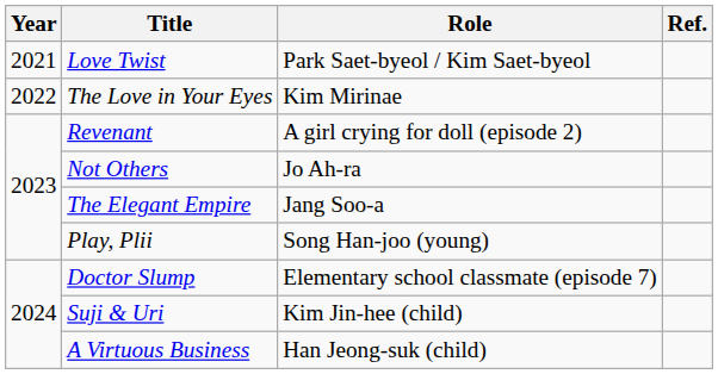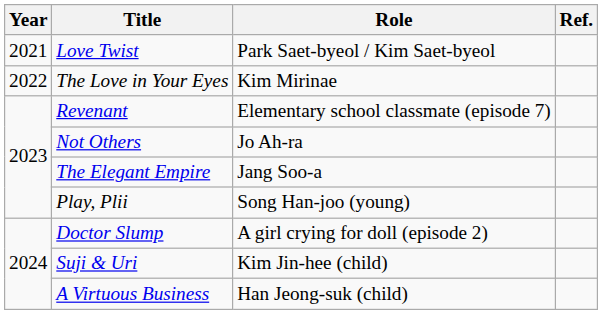 <table class="wikitable">
 <tr>
 <th>Year</th>
 <th>Title</th>
 <th>Role</th>
 <th>Ref.</th>
 </tr>
 <tr>
 <td>2021</td>
 <td><em><a href='#'>Love Twist</a></em></td>
 <td>Park Saet-byeol / Kim Saet-byeol</td>
 <td></td>
 </tr>
 <tr>
 <td>2022</td>
 <td><em>The Love in Your Eyes</em></td>
 <td>Kim Mirinae</td>
 <td></td>
 </tr>
 <tr>
 <td rowspan="4">2023</td>
 <td><em><a href='#'>Revenant</a></em></td>
-<td>A girl crying for doll (episode 2)</td>
+<td>Elementary school classmate (episode 7)</td>
 <td></td>
 </tr>
 <tr>
 <td><em><a href='#'>Not Others</a></em></td>
 <td>Jo Ah-ra</td>
 <td></td>
 </tr>
 <tr>
 <td><em><a href='#'>The Elegant Empire</a></em></td>
 <td>Jang Soo-a</td>
 <td></td>
 </tr>
 <tr>
 <td><em>Play, Plii</em></td>
 <td>Song Han-joo (young)</td>
 <td></td>
 </tr>
 <tr>
 <td rowspan="3">2024</td>
 <td><em><a href='#'>Doctor Slump</a></em></td>
-<td>Elementary school classmate (episode 7)</td>
+<td>A girl crying for doll (episode 2)</td>
 <td></td>
 </tr>
 <tr>
 <td><em><a href='#'>Suji & Uri</a></em></td>
 <td>Kim Jin-hee (child)</td>
 <td></td>
 </tr>
 <tr>
 <td><em><a href='#'>A Virtuous Business</a></em></td>
 <td>Han Jeong-suk (child)</td>
 <td></td>
 </tr>
 </table>
